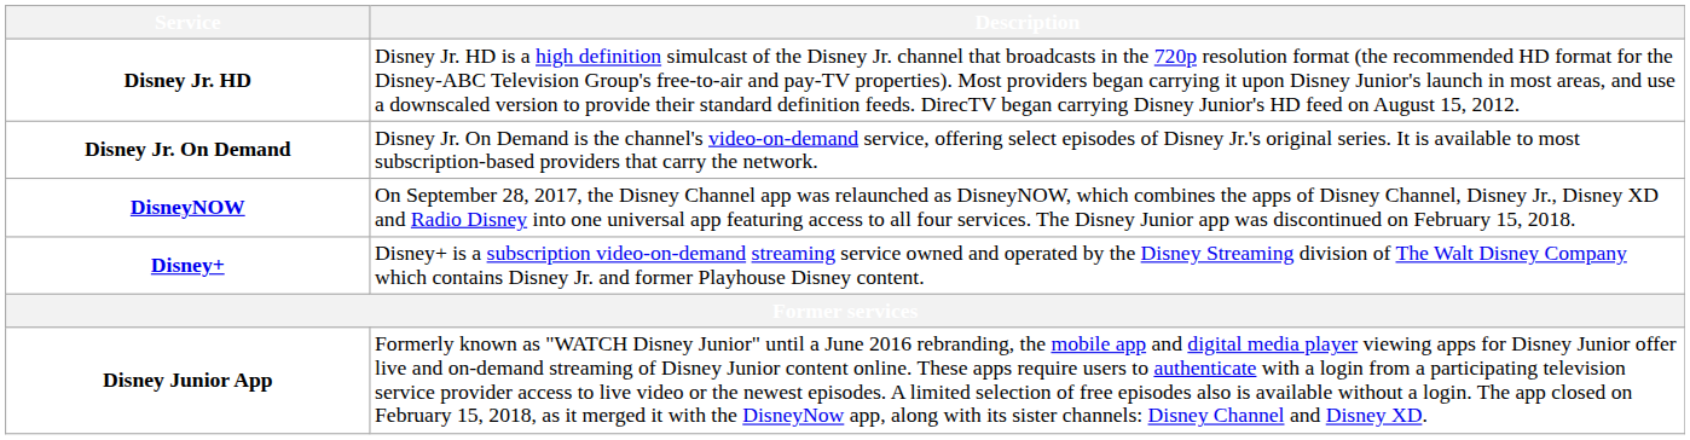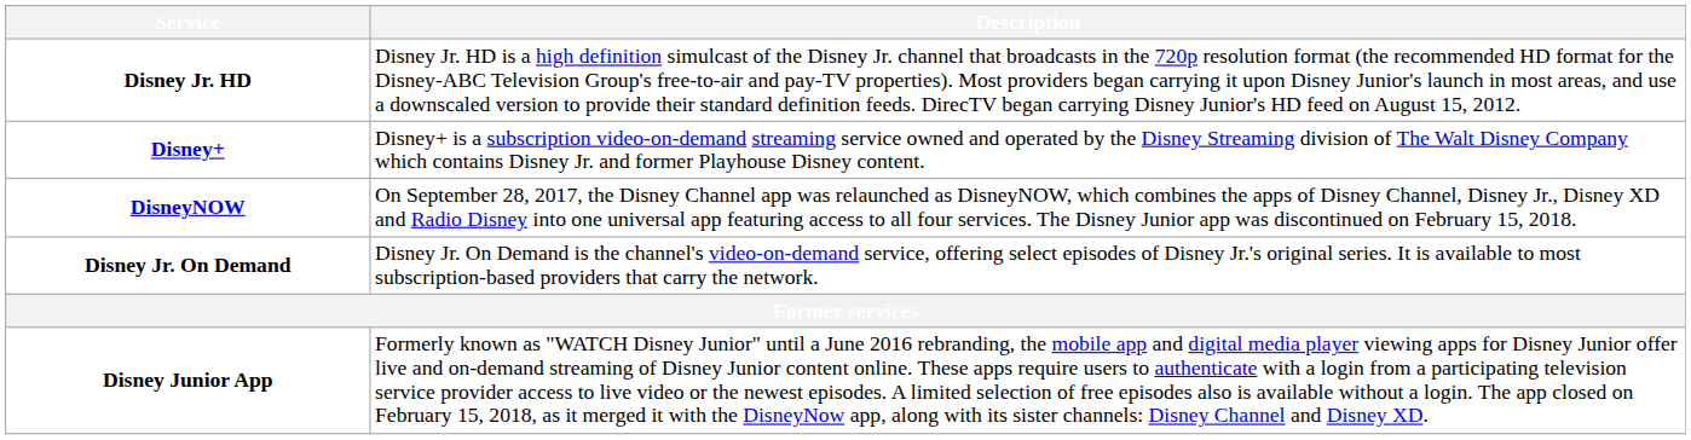 <table class="wikitable" text-align: center; width="100%" style="background-color: #FFFFFF">
 <tr style="color:white;">
 <th>Service</th>
 <th>Description</th>
 </tr>
 <tr>
 <td align="center" width="200pt"><strong>Disney Jr. HD</strong></td>
 <td>Disney Jr. HD is a <a href='#'>high definition</a> simulcast of the Disney Jr. channel that broadcasts in the <a href='#'>720p</a> resolution format (the recommended HD format for the Disney-ABC Television Group's free-to-air and pay-TV properties). Most providers began carrying it upon Disney Junior's launch in most areas, and use a downscaled version to provide their standard definition feeds. DirecTV began carrying Disney Junior's HD feed on August 15, 2012.</td>
 </tr>
 <tr>
-<td align="center" width="200pt"><strong>Disney Jr. On Demand</strong></td>
-<td>Disney Jr. On Demand is the channel's <a href='#'>video-on-demand</a> service, offering select episodes of Disney Jr.'s original series. It is available to most subscription-based providers that carry the network.</td>
+<td style="text-align:center; width:200pt;"><strong><a href='#'>Disney+</a></strong></td>
+<td>Disney+ is a <a href='#'>subscription video-on-demand</a> <a href='#'>streaming</a> service owned and operated by the <a href='#'>Disney Streaming</a> division of <a href='#'>The Walt Disney Company</a> which contains Disney Jr. and former Playhouse Disney content.</td>
 </tr>
 <tr>
 <td align="center" width="200pt"><strong><a href='#'>DisneyNOW</a></strong></td>
 <td>On September 28, 2017, the Disney Channel app was relaunched as DisneyNOW, which combines the apps of Disney Channel, Disney Jr., Disney XD and <a href='#'>Radio Disney</a> into one universal app featuring access to all four services. The Disney Junior app was discontinued on February 15, 2018.</td>
 </tr>
 <tr>
-<td style="text-align:center; width:200pt;"><strong><a href='#'>Disney+</a></strong></td>
-<td>Disney+ is a <a href='#'>subscription video-on-demand</a> <a href='#'>streaming</a> service owned and operated by the <a href='#'>Disney Streaming</a> division of <a href='#'>The Walt Disney Company</a> which contains Disney Jr. and former Playhouse Disney content.</td>
+<td align="center" width="200pt"><strong>Disney Jr. On Demand</strong></td>
+<td>Disney Jr. On Demand is the channel's <a href='#'>video-on-demand</a> service, offering select episodes of Disney Jr.'s original series. It is available to most subscription-based providers that carry the network.</td>
 </tr>
 <tr style="color:white;">
 <th colspan="2">Former services</th>
 </tr>
 <tr>
 <td align="center" width="200pt"><strong>Disney Junior App</strong></td>
 <td>Formerly known as "WATCH Disney Junior" until a June 2016 rebranding, the <a href='#'>mobile app</a> and <a href='#'>digital media player</a> viewing apps for Disney Junior offer live and on-demand streaming of Disney Junior content online. These apps require users to <a href='#'>authenticate</a> with a login from a participating television service provider access to live video or the newest episodes. A limited selection of free episodes also is available without a login. The app closed on February 15, 2018, as it merged it with the <a href='#'>DisneyNow</a> app, along with its sister channels: <a href='#'>Disney Channel</a> and <a href='#'>Disney XD</a>.</td>
 </tr>
 </table>
